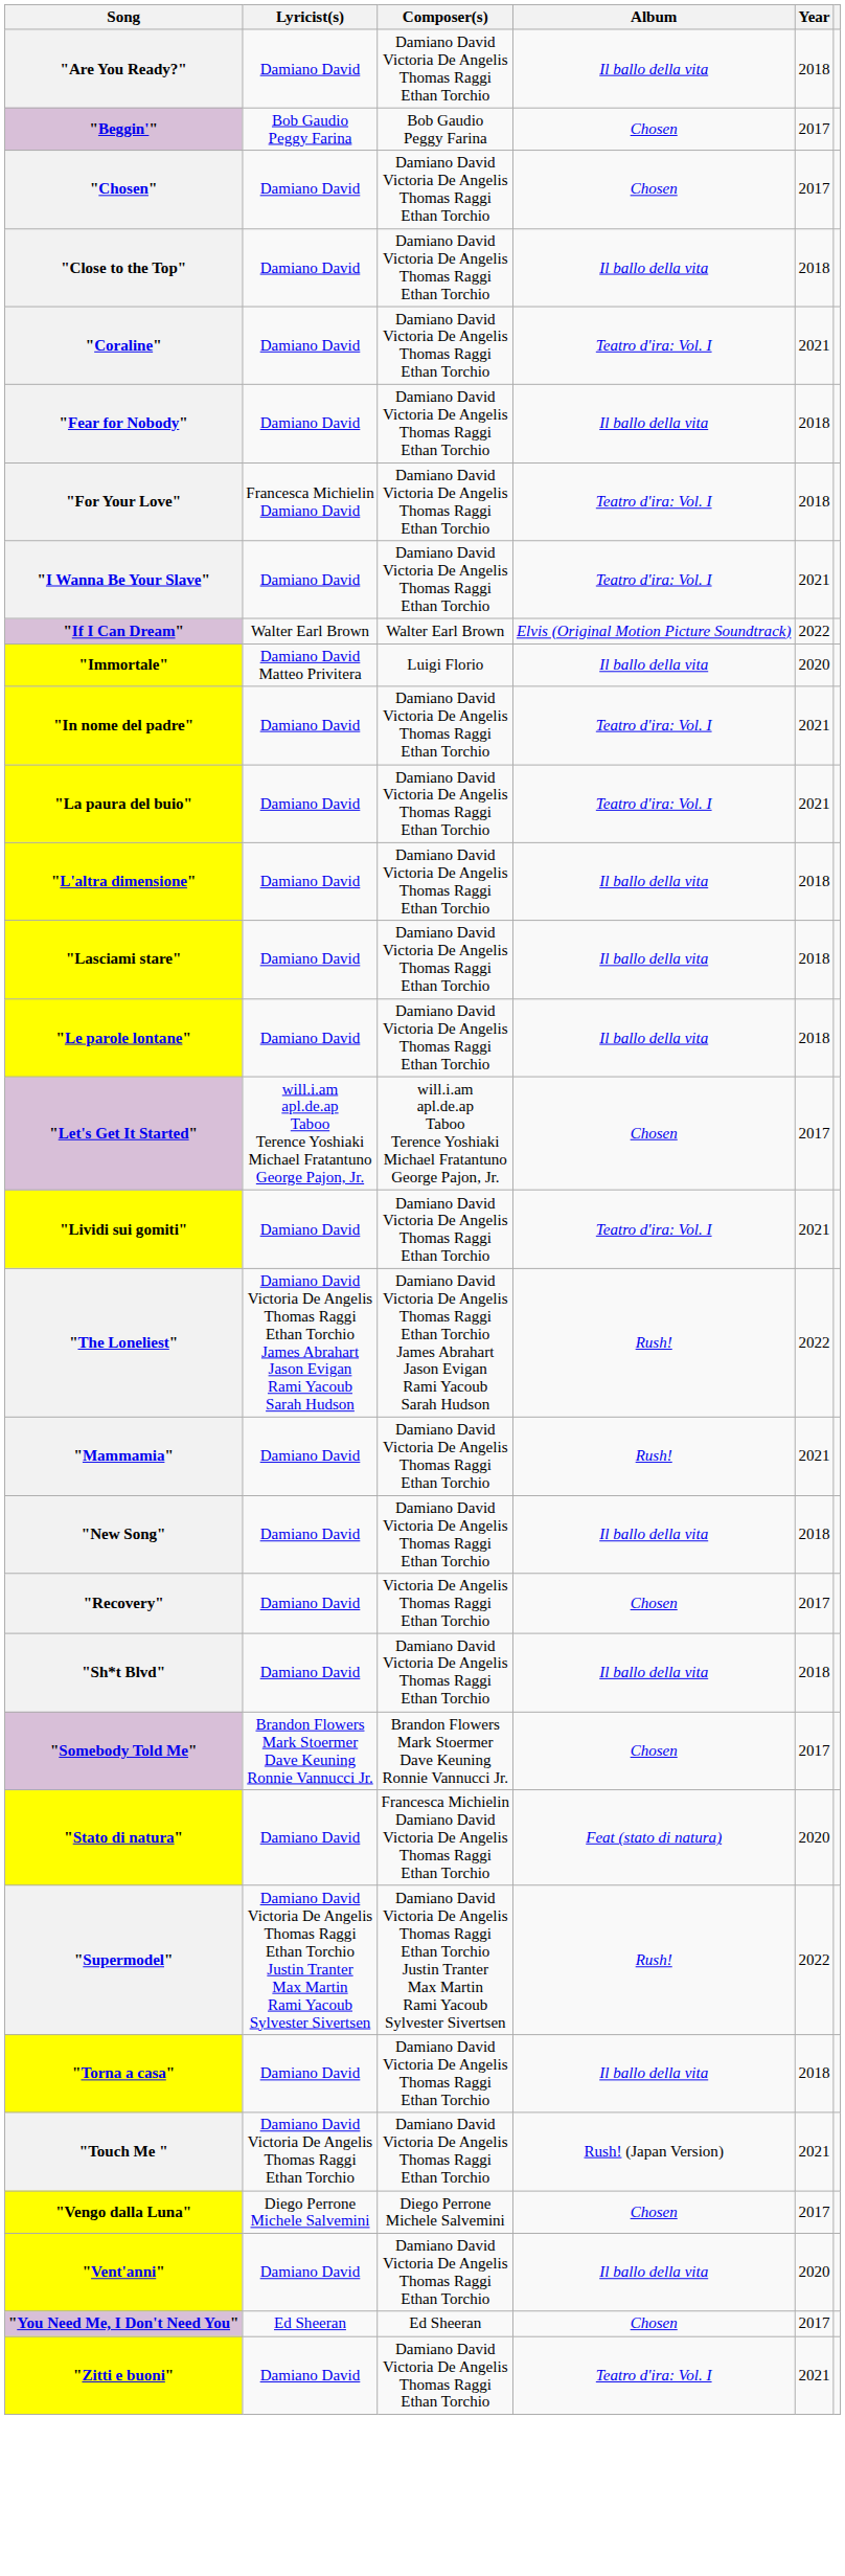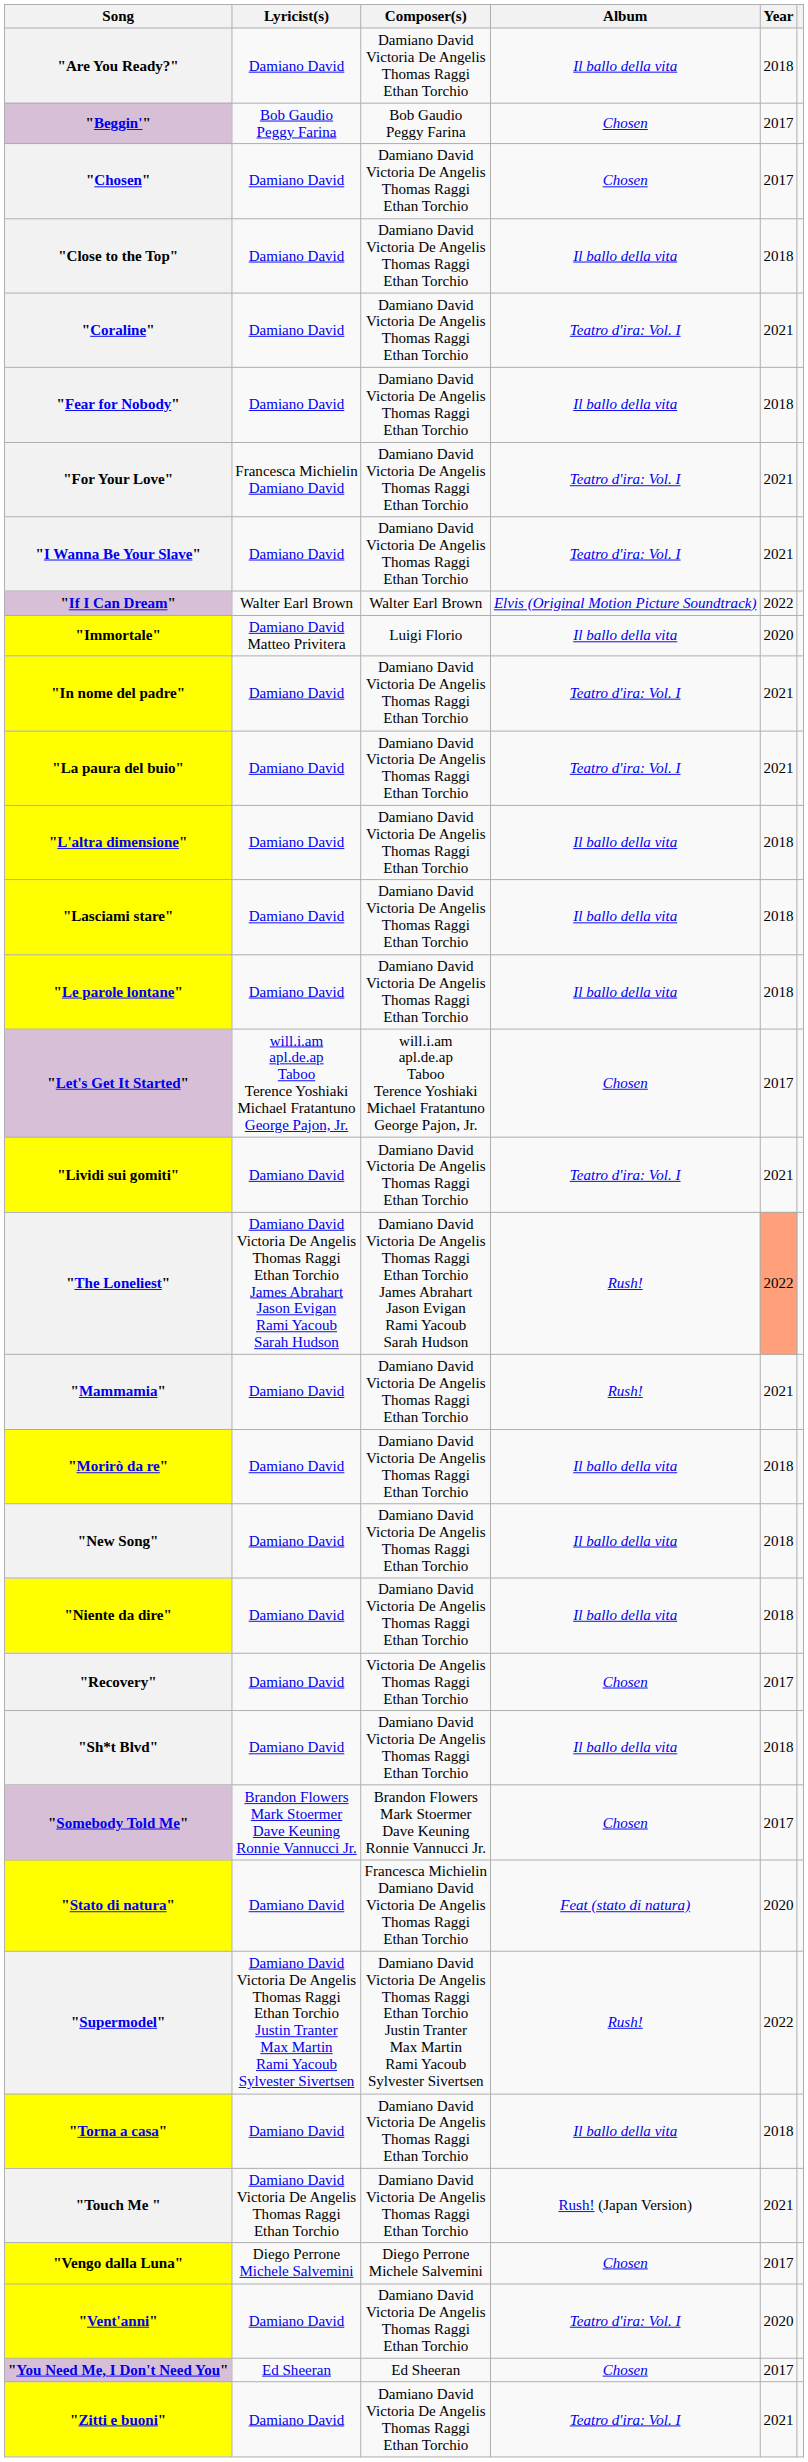 <table class="wikitable sortable plainrowheaders" style="text-align:center;">
 <tr>
 <th scope="col">Song</th>
 <th scope="col" class="unsortable">Lyricist(s)</th>
 <th scope="col" class="unsortable">Composer(s)</th>
 <th scope="col">Album</th>
 <th scope="col">Year</th>
 <th scope="col" class="unsortable"></th>
 </tr>
 <tr>
 <th scope="row"> "Are You Ready?"</th>
 <td><a href='#'>Damiano David</a></td>
 <td>Damiano David <br> Victoria De Angelis <br> Thomas Raggi <br> Ethan Torchio</td>
 <td><em><a href='#'>Il ballo della vita</a></em></td>
 <td>2018</td>
 <td style="text-align:center;"></td>
 </tr>
 <tr>
 <th scope="row"  style="background-color:#D8BFD8"> "<a href='#'>Beggin'</a>" </th>
 <td><a href='#'>Bob Gaudio</a> <br> <a href='#'>Peggy Farina</a></td>
 <td>Bob Gaudio <br> Peggy Farina</td>
 <td><em><a href='#'>Chosen</a></em></td>
 <td>2017</td>
 <td style="text-align:center;"></td>
 </tr>
 <tr>
 <th scope="row"> "<a href='#'>Chosen</a>"</th>
 <td><a href='#'>Damiano David</a></td>
 <td>Damiano David <br> Victoria De Angelis <br> Thomas Raggi <br> Ethan Torchio</td>
 <td><em><a href='#'>Chosen</a></em></td>
 <td>2017</td>
 <td style="text-align:center;"></td>
 </tr>
 <tr>
 <th scope="row">"Close to the Top"</th>
 <td><a href='#'>Damiano David</a></td>
 <td>Damiano David <br> Victoria De Angelis <br> Thomas Raggi <br> Ethan Torchio</td>
 <td><em><a href='#'>Il ballo della vita</a></em></td>
 <td>2018</td>
 <td style="text-align:center;"></td>
 </tr>
 <tr>
 <th scope="row">"<a href='#'>Coraline</a>"</th>
 <td><a href='#'>Damiano David</a></td>
 <td>Damiano David <br> Victoria De Angelis <br> Thomas Raggi <br> Ethan Torchio</td>
 <td><em><a href='#'>Teatro d'ira: Vol. I</a></em></td>
 <td>2021</td>
 <td style="text-align:center;"></td>
 </tr>
 <tr>
 <th scope="row"> "<a href='#'>Fear for Nobody</a>"</th>
 <td><a href='#'>Damiano David</a></td>
 <td>Damiano David <br> Victoria De Angelis <br> Thomas Raggi <br> Ethan Torchio</td>
 <td><em><a href='#'>Il ballo della vita</a></em></td>
 <td>2018</td>
 <td style="text-align:center;"></td>
 </tr>
 <tr>
 <th scope="row">"For Your Love"</th>
 <td>Francesca Michielin <br> <a href='#'>Damiano David</a></td>
 <td>Damiano David <br> Victoria De Angelis <br> Thomas Raggi <br> Ethan Torchio</td>
 <td><em><a href='#'>Teatro d'ira: Vol. I</a></em></td>
-<td>2018</td>
+<td>2021</td>
 <td style="text-align:center;"></td>
 </tr>
 <tr>
 <th scope="row"> "<a href='#'>I Wanna Be Your Slave</a>"</th>
 <td><a href='#'>Damiano David</a></td>
 <td>Damiano David <br> Victoria De Angelis <br> Thomas Raggi <br> Ethan Torchio</td>
 <td><em><a href='#'>Teatro d'ira: Vol. I</a></em></td>
 <td>2021</td>
 <td style="text-align:center;"></td>
 </tr>
 <tr>
 <th scope="row" style="background-color:#D8BFD8">"<a href='#'>If I Can Dream</a>" </th>
 <td>Walter Earl Brown</td>
 <td>Walter Earl Brown</td>
 <td><em><a href='#'>Elvis (Original Motion Picture Soundtrack)</a></em></td>
 <td>2022</td>
 <td style="text-align:center;"></td>
 </tr>
 <tr>
 <th scope="row" style="background-color:#ffff00">"Immortale"  <br> </th>
 <td><a href='#'>Damiano David</a> <br> Matteo Privitera</td>
 <td>Luigi Florio</td>
 <td><em><a href='#'>Il ballo della vita</a></em></td>
 <td>2020</td>
 <td style="text-align:center;"></td>
 </tr>
 <tr>
 <th scope="row" style="background-color:#ffff00">"In nome del padre" </th>
 <td><a href='#'>Damiano David</a></td>
 <td>Damiano David <br> Victoria De Angelis <br> Thomas Raggi <br> Ethan Torchio</td>
 <td><em><a href='#'>Teatro d'ira: Vol. I</a></em></td>
 <td>2021</td>
 <td style="text-align:center;"></td>
 </tr>
 <tr>
 <th scope="row" style="background-color:#ffff00"> "La paura del buio" </th>
 <td><a href='#'>Damiano David</a></td>
 <td>Damiano David <br> Victoria De Angelis <br> Thomas Raggi <br> Ethan Torchio</td>
 <td><em><a href='#'>Teatro d'ira: Vol. I</a></em></td>
 <td>2021</td>
 <td style="text-align:center;"></td>
 </tr>
 <tr>
 <th scope="row" style="background-color:#ffff00">"<a href='#'>L'altra dimensione</a>" </th>
 <td><a href='#'>Damiano David</a></td>
 <td>Damiano David <br> Victoria De Angelis <br> Thomas Raggi <br> Ethan Torchio</td>
 <td><em><a href='#'>Il ballo della vita</a></em></td>
 <td>2018</td>
 <td style="text-align:center;"></td>
 </tr>
 <tr>
 <th scope="row" style="background-color:#ffff00">"Lasciami stare" </th>
 <td><a href='#'>Damiano David</a></td>
 <td>Damiano David <br> Victoria De Angelis <br> Thomas Raggi <br> Ethan Torchio</td>
 <td><em><a href='#'>Il ballo della vita</a></em></td>
 <td>2018</td>
 <td style="text-align:center;"></td>
 </tr>
 <tr>
 <th scope="row" style="background-color:#ffff00">"<a href='#'>Le parole lontane</a>" </th>
 <td><a href='#'>Damiano David</a></td>
 <td>Damiano David <br> Victoria De Angelis <br> Thomas Raggi <br> Ethan Torchio</td>
 <td><em><a href='#'>Il ballo della vita</a></em></td>
 <td>2018</td>
 <td style="text-align:center;"></td>
 </tr>
 <tr>
 <th scope="row" style="background-color:#D8BFD8">"<a href='#'>Let's Get It Started</a>" </th>
 <td><a href='#'>will.i.am</a> <br> <a href='#'>apl.de.ap</a> <br> <a href='#'>Taboo</a> <br> Terence Yoshiaki <br> Michael Fratantuno <br> <a href='#'>George Pajon, Jr.</a></td>
 <td>will.i.am <br> apl.de.ap <br> Taboo <br> Terence Yoshiaki <br> Michael Fratantuno <br> George Pajon, Jr.</td>
 <td><em><a href='#'>Chosen</a></em></td>
 <td>2017</td>
 <td style="text-align:center;"></td>
 </tr>
 <tr>
 <th scope="row" style="background-color:#ffff00">"Lividi sui gomiti" </th>
 <td><a href='#'>Damiano David</a></td>
 <td>Damiano David <br> Victoria De Angelis <br> Thomas Raggi <br> Ethan Torchio</td>
 <td><em><a href='#'>Teatro d'ira: Vol. I</a></em></td>
 <td>2021</td>
 <td style="text-align:center;"></td>
 </tr>
 <tr>
 <th scope="row">"<a href='#'>The Loneliest</a>"</th>
 <td><a href='#'>Damiano David</a> <br> Victoria De Angelis <br> Thomas Raggi <br> Ethan Torchio  <br> <a href='#'>James Abrahart</a> <br> <a href='#'>Jason Evigan</a> <br> <a href='#'>Rami Yacoub</a> <br> <a href='#'>Sarah Hudson</a></td>
 <td>Damiano David <br> Victoria De Angelis <br> Thomas Raggi <br> Ethan Torchio <br> James Abrahart <br> Jason Evigan <br> Rami Yacoub <br> Sarah Hudson</td>
 <td><em><a href='#'>Rush!</a></em></td>
-<td>2022</td>
+<td style="background: lightsalmon;">2022</td>
 <td style="text-align:center;"></td>
 </tr>
 <tr>
 <th scope="row"> "<a href='#'>Mammamia</a>"</th>
 <td><a href='#'>Damiano David</a></td>
 <td>Damiano David <br> Victoria De Angelis <br> Thomas Raggi <br> Ethan Torchio</td>
 <td><em><a href='#'>Rush!</a></em></td>
 <td>2021</td>
 <td style="text-align:center;"></td>
 </tr>
 <tr>
+<th scope="row" style="background-color:#ffff00">"<a href='#'>Morirò da re</a>" </th>
+<td><a href='#'>Damiano David</a></td>
+<td>Damiano David <br> Victoria De Angelis <br> Thomas Raggi <br> Ethan Torchio</td>
+<td><em><a href='#'>Il ballo della vita</a></em></td>
+<td>2018</td>
+<td style="text-align:center;"></td>
+</tr>
+<tr>
 <th scope="row"> "New Song"</th>
+<td><a href='#'>Damiano David</a></td>
+<td>Damiano David <br> Victoria De Angelis <br> Thomas Raggi <br> Ethan Torchio</td>
+<td><em><a href='#'>Il ballo della vita</a></em></td>
+<td>2018</td>
+<td style="text-align:center;"></td>
+</tr>
+<tr>
+<th scope="row" style="background-color:#ffff00">"Niente da dire" </th>
 <td><a href='#'>Damiano David</a></td>
 <td>Damiano David <br> Victoria De Angelis <br> Thomas Raggi <br> Ethan Torchio</td>
 <td><em><a href='#'>Il ballo della vita</a></em></td>
 <td>2018</td>
 <td style="text-align:center;"></td>
 </tr>
 <tr>
 <th scope="row"> "Recovery"</th>
 <td><a href='#'>Damiano David</a></td>
 <td>Victoria De Angelis <br> Thomas Raggi <br> Ethan Torchio</td>
 <td><em><a href='#'>Chosen</a></em></td>
 <td>2017</td>
 <td style="text-align:center;"></td>
 </tr>
 <tr>
 <th scope="row"> "Sh*t Blvd"</th>
 <td><a href='#'>Damiano David</a></td>
 <td>Damiano David <br> Victoria De Angelis <br> Thomas Raggi <br> Ethan Torchio</td>
 <td><em><a href='#'>Il ballo della vita</a></em></td>
 <td>2018</td>
 <td style="text-align:center;"></td>
 </tr>
 <tr>
 <th scope="row" style="background-color:#D8BFD8">"<a href='#'>Somebody Told Me</a>" </th>
 <td><a href='#'>Brandon Flowers</a> <br> <a href='#'>Mark Stoermer</a> <br> <a href='#'>Dave Keuning</a> <br> <a href='#'>Ronnie Vannucci Jr.</a></td>
 <td>Brandon Flowers <br> Mark Stoermer <br> Dave Keuning <br> Ronnie Vannucci Jr.</td>
 <td><em><a href='#'>Chosen</a></em></td>
 <td>2017</td>
 <td style="text-align:center;"></td>
 </tr>
 <tr>
 <th scope="row" style="background-color:#ffff00">"<a href='#'>Stato di natura</a>"  <br> </th>
 <td><a href='#'>Damiano David</a></td>
 <td>Francesca Michielin <br> Damiano David <br> Victoria De Angelis <br> Thomas Raggi <br> Ethan Torchio</td>
 <td><em><a href='#'>Feat (stato di natura)</a></em></td>
 <td>2020</td>
 <td style="text-align:center;"></td>
 </tr>
 <tr>
 <th scope="row">"<a href='#'>Supermodel</a>"</th>
 <td><a href='#'>Damiano David</a> <br> Victoria De Angelis <br> Thomas Raggi <br> Ethan Torchio  <br> <a href='#'>Justin Tranter</a> <br> <a href='#'>Max Martin</a> <br> <a href='#'>Rami Yacoub</a> <br> <a href='#'>Sylvester Sivertsen</a></td>
 <td>Damiano David <br> Victoria De Angelis <br> Thomas Raggi <br> Ethan Torchio <br> Justin Tranter <br> Max Martin <br> Rami Yacoub <br> Sylvester Sivertsen</td>
 <td><em><a href='#'>Rush!</a></em></td>
 <td>2022</td>
 <td style="text-align:center;"></td>
 </tr>
 <tr>
 <th scope="row" style="background-color:#ffff00"> "<a href='#'>Torna a casa</a>" </th>
 <td><a href='#'>Damiano David</a></td>
 <td>Damiano David <br> Victoria De Angelis <br> Thomas Raggi <br> Ethan Torchio</td>
 <td><em><a href='#'>Il ballo della vita</a></em></td>
 <td>2018</td>
 <td style="text-align:center;"></td>
 </tr>
 <tr>
 <th scope="row">"Touch Me "</th>
 <td><a href='#'>Damiano David</a> <br> Victoria De Angelis <br> Thomas Raggi <br> Ethan Torchio</td>
 <td>Damiano David <br> Victoria De Angelis <br> Thomas Raggi <br> Ethan Torchio</td>
 <td><a href='#'>Rush!</a> (Japan Version)</td>
 <td>2021</td>
 <td style="text-align:center;"></td>
 </tr>
 <tr>
 <th scope="row" style="background-color:#ffff00"> "Vengo dalla Luna"  </th>
 <td>Diego Perrone <br> <a href='#'>Michele Salvemini</a></td>
 <td>Diego Perrone <br> Michele Salvemini</td>
 <td><em><a href='#'>Chosen</a></em></td>
 <td>2017</td>
 <td style="text-align:center;"></td>
 </tr>
 <tr>
 <th scope="row" style="background-color:#ffff00">"<a href='#'>Vent'anni</a>" </th>
 <td><a href='#'>Damiano David</a></td>
 <td>Damiano David <br> Victoria De Angelis <br> Thomas Raggi <br> Ethan Torchio</td>
-<td><em><a href='#'>Il ballo della vita</a></em></td>
+<td><em><a href='#'>Teatro d'ira: Vol. I</a></em></td>
 <td>2020</td>
 <td style="text-align:center;"></td>
 </tr>
 <tr>
 <th scope="row" style="background-color:#D8BFD8"> "<a href='#'>You Need Me, I Don't Need You</a>" </th>
 <td><a href='#'>Ed Sheeran</a></td>
 <td>Ed Sheeran</td>
 <td><em><a href='#'>Chosen</a></em></td>
 <td>2017</td>
 <td style="text-align:center;"></td>
 </tr>
 <tr>
 <th scope="row" style="background-color:#ffff00"> "<a href='#'>Zitti e buoni</a>" </th>
 <td><a href='#'>Damiano David</a></td>
 <td>Damiano David <br> Victoria De Angelis <br> Thomas Raggi <br> Ethan Torchio</td>
 <td><em><a href='#'>Teatro d'ira: Vol. I</a></em></td>
 <td>2021</td>
 <td style="text-align:center;"></td>
 </tr>
 </table>
